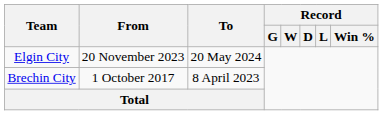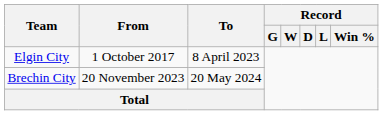 <table class="wikitable" style="text-align: center">
 <tr>
 <th rowspan="2">Team</th>
 <th rowspan="2">From</th>
 <th rowspan="2">To</th>
 <th colspan="5">Record</th>
 </tr>
 <tr>
 <th>G</th>
 <th>W</th>
 <th>D</th>
 <th>L</th>
 <th>Win %</th>
 </tr>
 <tr>
 <td align=centre><a href='#'>Elgin City</a></td>
-<td align=centre>20 November 2023</td>
-<td align=centre>20 May 2024<br></td>
+<td align=centre>1 October 2017</td>
+<td align=centre>8 April 2023<br></td>
 </tr>
 <tr>
 <td align=centre><a href='#'>Brechin City</a></td>
-<td align=centre>1 October 2017</td>
-<td align=centre>8 April 2023<br></td>
+<td align=centre>20 November 2023</td>
+<td align=centre>20 May 2024<br></td>
 </tr>
 <tr>
 <th colspan=3>Total<br></th>
 </tr>
 </table>
